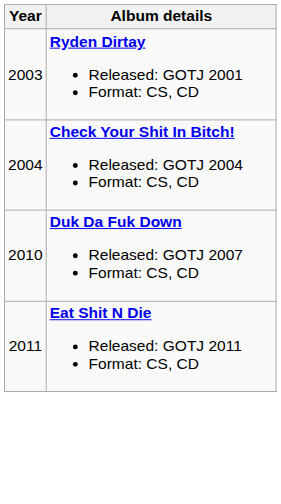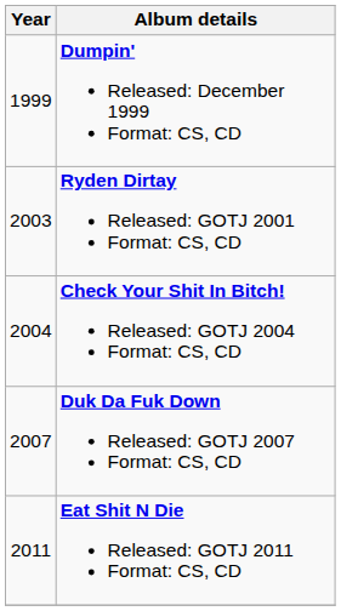 <table class="wikitable" style="text-align:center;">
 <tr>
 <th rowspan="1">Year</th>
 <th rowspan="1" width="230">Album details</th>
+</tr>
+<tr>
+<td>1999</td>
+<td align="left"><strong><a href='#'>Dumpin'</a></strong><br><ul><li>Released: December 1999</li><li>Format: CS, CD</li></ul></td>
 </tr>
 <tr>
 <td>2003</td>
 <td align="left"><strong><a href='#'>Ryden Dirtay</a></strong><br><ul><li>Released: GOTJ 2001</li><li>Format: CS, CD</li></ul></td>
 </tr>
 <tr>
 <td>2004</td>
 <td align="left"><strong><a href='#'>Check Your Shit In Bitch!</a></strong><br><ul><li>Released: GOTJ 2004</li><li>Format: CS, CD</li></ul></td>
 </tr>
 <tr>
-<td>2010</td>
+<td>2007</td>
 <td align="left"><strong><a href='#'>Duk Da Fuk Down</a></strong><br><ul><li>Released: GOTJ 2007</li><li>Format: CS, CD</li></ul></td>
 </tr>
 <tr>
 <td>2011</td>
 <td align="left"><strong><a href='#'>Eat Shit N Die</a></strong><br><ul><li>Released: GOTJ 2011</li><li>Format: CS, CD</li></ul></td>
 </tr>
 <tr>
 </tr>
 </table>
